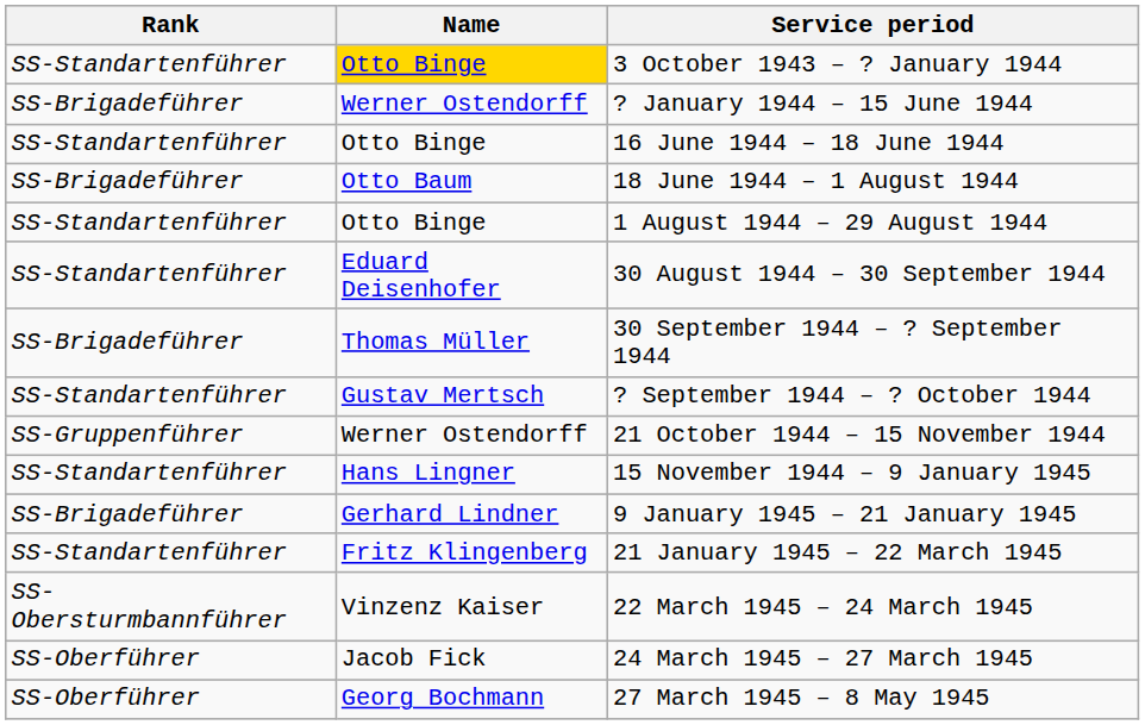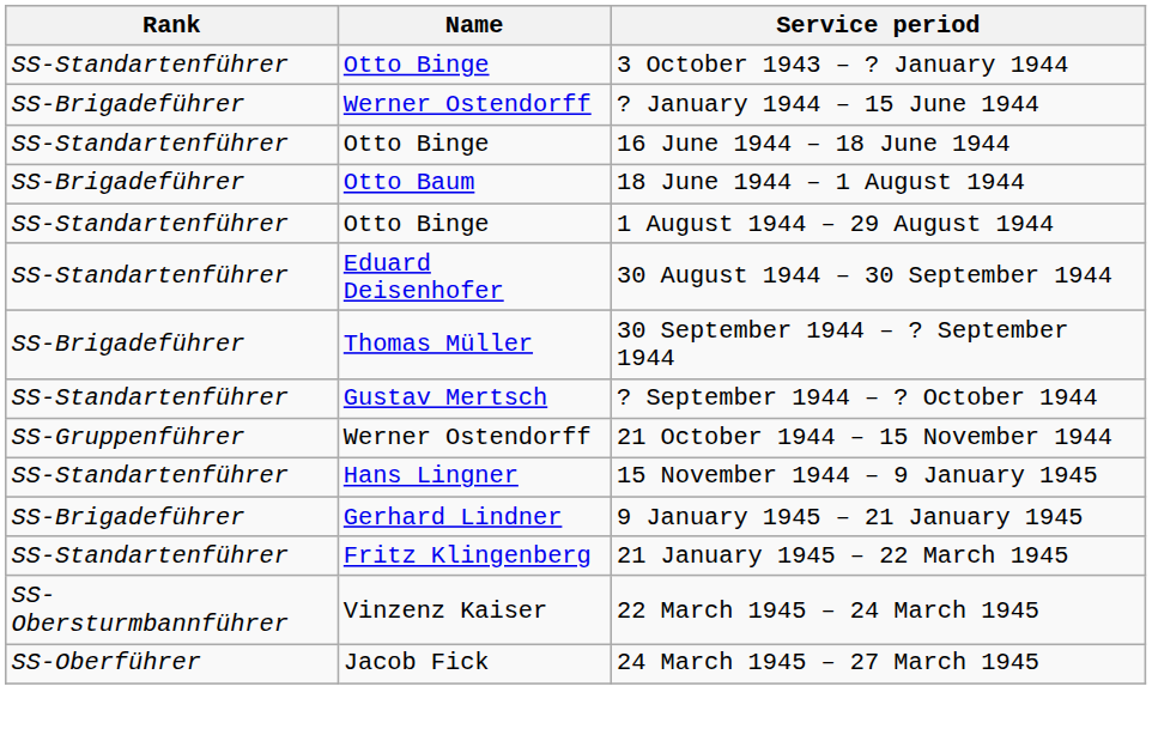 <table class="wikitable">
 <tr>
 <th>Rank</th>
 <th>Name</th>
 <th>Service period</th>
 </tr>
 <tr>
 <td><em>SS-Standartenführer</em></td>
-<td style="background: gold;"><a href='#'>Otto Binge</a></td>
+<td><a href='#'>Otto Binge</a></td>
 <td>3 October 1943 – ? January 1944</td>
 </tr>
 <tr>
 <td><em>SS-Brigadeführer</em></td>
 <td><a href='#'>Werner Ostendorff</a></td>
 <td>? January 1944 – 15 June 1944</td>
 </tr>
 <tr>
 <td><em>SS-Standartenführer</em></td>
 <td>Otto Binge</td>
 <td>16 June 1944 – 18 June 1944</td>
 </tr>
 <tr>
 <td><em>SS-Brigadeführer</em></td>
 <td><a href='#'>Otto Baum</a></td>
 <td>18 June 1944 – 1 August 1944</td>
 </tr>
 <tr>
 <td><em>SS-Standartenführer</em></td>
 <td>Otto Binge</td>
 <td>1 August 1944 – 29 August 1944</td>
 </tr>
 <tr>
 <td><em>SS-Standartenführer</em></td>
 <td><a href='#'>Eduard Deisenhofer</a></td>
 <td>30 August 1944 – 30 September 1944</td>
 </tr>
 <tr>
 <td><em>SS-Brigadeführer</em></td>
 <td><a href='#'>Thomas Müller</a></td>
 <td>30 September 1944 – ? September 1944</td>
 </tr>
 <tr>
 <td><em>SS-Standartenführer</em></td>
 <td><a href='#'>Gustav Mertsch</a></td>
 <td>? September 1944 – ? October 1944</td>
 </tr>
 <tr>
 <td><em>SS-Gruppenführer</em></td>
 <td>Werner Ostendorff</td>
 <td>21 October 1944 – 15 November 1944</td>
 </tr>
 <tr>
 <td><em>SS-Standartenführer</em></td>
 <td><a href='#'>Hans Lingner</a></td>
 <td>15 November 1944 – 9 January 1945</td>
 </tr>
 <tr>
 <td><em>SS-Brigadeführer</em></td>
 <td><a href='#'>Gerhard Lindner</a></td>
 <td>9 January 1945 – 21 January 1945</td>
 </tr>
 <tr>
 <td><em>SS-Standartenführer</em></td>
 <td><a href='#'>Fritz Klingenberg</a></td>
 <td>21 January 1945 – 22 March 1945</td>
 </tr>
 <tr>
 <td><em>SS-Obersturmbannführer</em></td>
 <td>Vinzenz Kaiser</td>
 <td>22 March 1945 – 24 March 1945</td>
 </tr>
 <tr>
 <td><em>SS-Oberführer</em></td>
 <td>Jacob Fick</td>
 <td>24 March 1945 – 27 March 1945</td>
 </tr>
-<tr>
-<td><em>SS-Oberführer</em></td>
-<td><a href='#'>Georg Bochmann</a></td>
-<td>27 March 1945 – 8 May 1945</td>
-</tr>
 </table>
